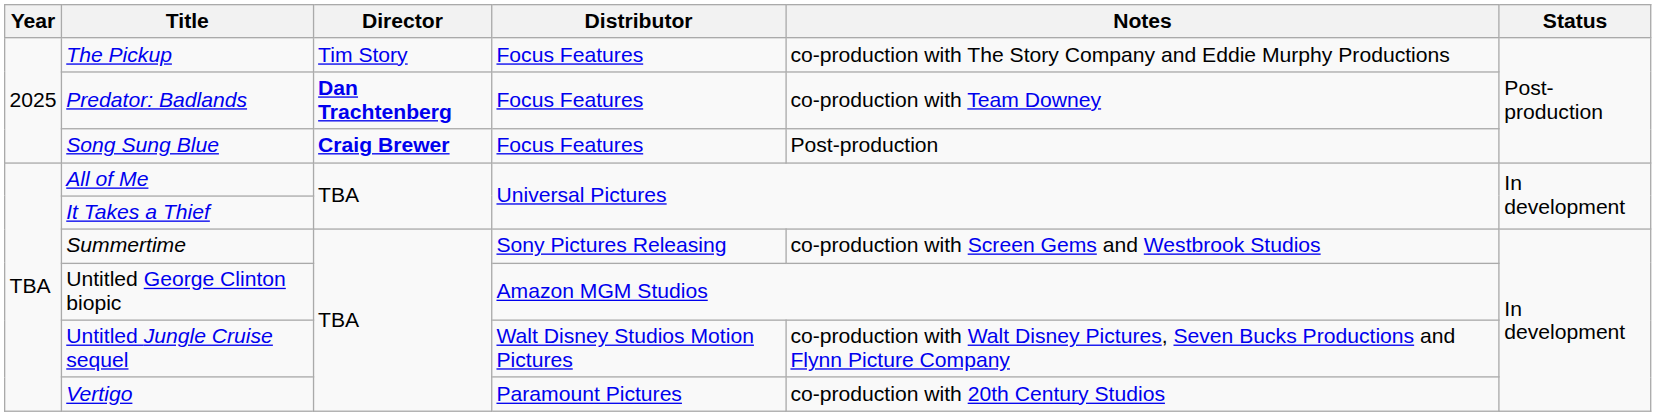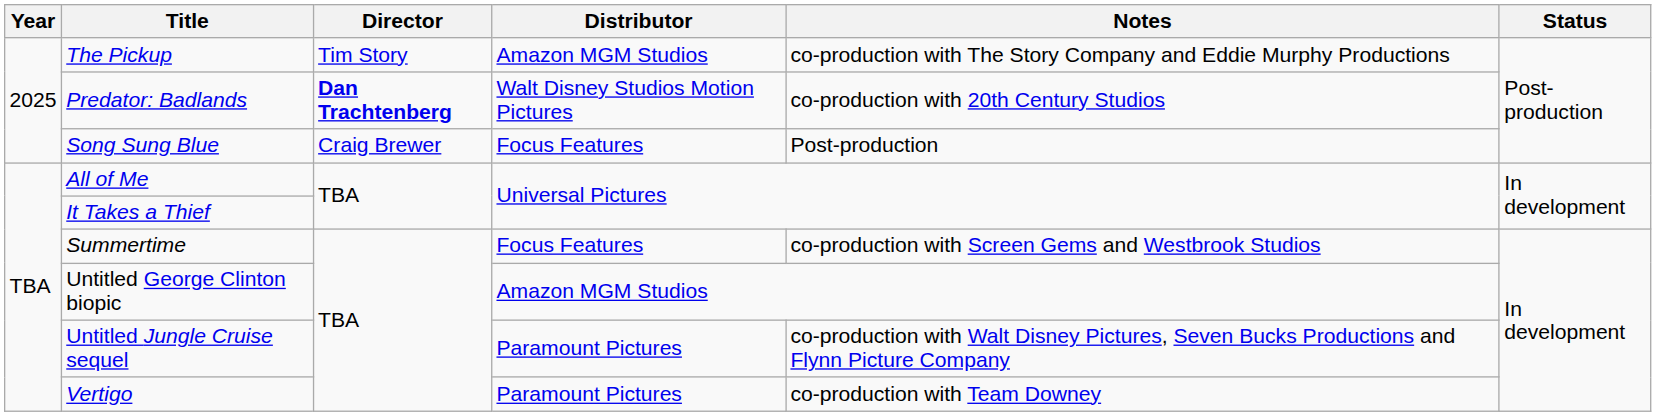 <table class="wikitable sortable">
 <tr>
 <th>Year</th>
 <th>Title</th>
 <th>Director</th>
 <th>Distributor</th>
 <th>Notes</th>
 <th>Status</th>
 </tr>
 <tr>
 <td rowspan="3">2025</td>
 <td><em><a href='#'>The Pickup</a></em></td>
 <td><a href='#'>Tim Story</a></td>
-<td><a href='#'>Focus Features</a></td>
+<td><a href='#'>Amazon MGM Studios</a></td>
 <td>co-production with The Story Company and Eddie Murphy Productions</td>
 <td rowspan="3">Post-production</td>
 </tr>
 <tr>
 <td><em><a href='#'>Predator: Badlands</a></em></td>
 <td><strong><a href='#'>Dan Trachtenberg</a></strong></td>
-<td><a href='#'>Focus Features</a></td>
-<td>co-production with <a href='#'>Team Downey</a></td>
+<td><a href='#'>Walt Disney Studios Motion Pictures</a></td>
+<td>co-production with <a href='#'>20th Century Studios</a></td>
 </tr>
 <tr>
 <td><em><a href='#'>Song Sung Blue</a></em></td>
-<td><strong><a href='#'>Craig Brewer</a></strong></td>
+<td><a href='#'>Craig Brewer</a></td>
 <td><a href='#'>Focus Features</a></td>
 <td>Post-production</td>
 </tr>
 <tr>
 <td rowspan="6">TBA</td>
 <td><em><a href='#'>All of Me</a></em></td>
 <td rowspan="2">TBA</td>
 <td colspan="2" rowspan="2"><a href='#'>Universal Pictures</a></td>
 <td rowspan="2">In development</td>
 </tr>
 <tr>
 <td><em><a href='#'>It Takes a Thief</a></em></td>
 </tr>
 <tr>
 <td><em>Summertime</em></td>
 <td rowspan="4">TBA</td>
-<td><a href='#'>Sony Pictures Releasing</a></td>
+<td><a href='#'>Focus Features</a></td>
 <td>co-production with <a href='#'>Screen Gems</a> and <a href='#'>Westbrook Studios</a></td>
 <td rowspan="4">In development</td>
 </tr>
 <tr>
 <td>Untitled <a href='#'>George Clinton</a> biopic</td>
 <td colspan="2"><a href='#'>Amazon MGM Studios</a></td>
 </tr>
 <tr>
 <td><a href='#'>Untitled <em>Jungle Cruise</em> sequel</a></td>
-<td><a href='#'>Walt Disney Studios Motion Pictures</a></td>
+<td><a href='#'>Paramount Pictures</a></td>
 <td>co-production with <a href='#'>Walt Disney Pictures</a>, <a href='#'>Seven Bucks Productions</a> and <a href='#'>Flynn Picture Company</a></td>
 </tr>
 <tr>
 <td><em><a href='#'>Vertigo</a></em></td>
 <td><a href='#'>Paramount Pictures</a></td>
-<td>co-production with <a href='#'>20th Century Studios</a></td>
+<td>co-production with <a href='#'>Team Downey</a></td>
 </tr>
 </table>
